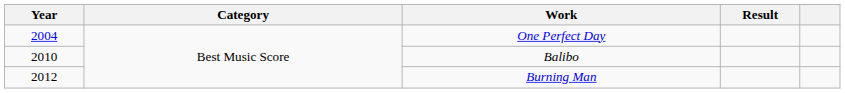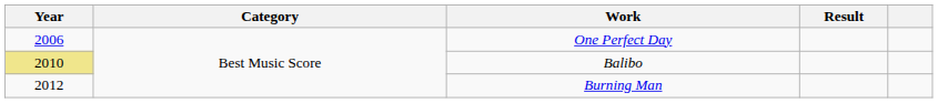 <table class="wikitable">
 <tr>
 <th style="width:5%;">Year</th>
 <th style="width:20%;">Category</th>
 <th style="width:20%;">Work</th>
 <th style="width:5%;">Result</th>
 <th style="width:2.5%;"></th>
 </tr>
 <tr>
-<td style="text-align:center;"><a href='#'>2004</a></td>
+<td style="text-align:center;"><a href='#'>2006</a></td>
 <td rowspan="3" style="text-align:center;">Best Music Score</td>
 <td style="text-align:center;"><em><a href='#'>One Perfect Day</a></em></td>
 <td></td>
 <td style="text-align:center;"></td>
 </tr>
 <tr>
-<td style="text-align:center;">2010</td>
+<td style="background: khaki; text-align:center;">2010</td>
 <td style="text-align:center;"><em>Balibo</em></td>
 <td></td>
 <td style="text-align:center;"></td>
 </tr>
 <tr>
 <td style="text-align:center;">2012</td>
 <td style="text-align:center;"><em><a href='#'>Burning Man</a></em></td>
 <td></td>
 <td style="text-align:center;"></td>
 </tr>
 </table>
